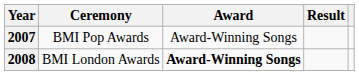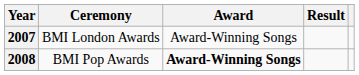 <table class="wikitable plainrowheaders" style="text-align:center">
 <tr>
 <th scope="col">Year</th>
 <th scope="col">Ceremony</th>
 <th scope="col">Award</th>
 <th scope="col">Result</th>
 <th scope="col"></th>
 </tr>
 <tr>
 <th scope rowspan="1">2007</th>
-<td>BMI Pop Awards</td>
+<td>BMI London Awards</td>
 <td>Award-Winning Songs</td>
 <td></td>
 <td></td>
 </tr>
 <tr>
 <th scope rowspan="1">2008</th>
-<td>BMI London Awards</td>
+<td>BMI Pop Awards</td>
 <td><strong>Award-Winning Songs</strong></td>
 <td></td>
 <td></td>
 </tr>
 </table>
